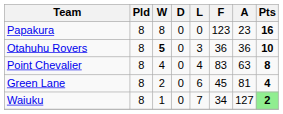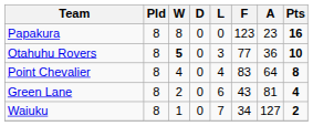 <table class="wikitable" style="text-align:center;">
 <tr>
 <th width=175>Team</th>
 <th width=20 abbr="Played">Pld</th>
 <th width=20 abbr="Won">W</th>
 <th width=20 abbr="Drawn">D</th>
 <th width=20 abbr="Lost">L</th>
 <th width=20 abbr="For">F</th>
 <th width=20 abbr="Against">A</th>
 <th width=20 abbr="Points">Pts</th>
 </tr>
 <tr>
 <td style="text-align:left;"><a href='#'>Papakura</a></td>
 <td>8</td>
 <td>8</td>
 <td>0</td>
 <td>0</td>
 <td>123</td>
 <td>23</td>
 <td><strong>16</strong></td>
 </tr>
 <tr>
 <td style="text-align:left;"><a href='#'>Otahuhu Rovers</a></td>
 <td>8</td>
 <td><strong>5</strong></td>
 <td>0</td>
 <td>3</td>
-<td>36</td>
+<td>77</td>
 <td>36</td>
 <td><strong>10</strong></td>
 </tr>
 <tr>
 <td style="text-align:left;"><a href='#'>Point Chevalier</a></td>
 <td>8</td>
 <td>4</td>
 <td>0</td>
 <td>4</td>
 <td>83</td>
-<td>63</td>
+<td>64</td>
 <td><strong>8</strong></td>
 </tr>
 <tr>
 <td style="text-align:left;"><a href='#'>Green Lane</a></td>
 <td>8</td>
 <td>2</td>
 <td>0</td>
 <td>6</td>
-<td>45</td>
+<td>43</td>
 <td>81</td>
 <td><strong>4</strong></td>
 </tr>
 <tr>
 <td style="text-align:left;"><a href='#'>Waiuku</a></td>
 <td>8</td>
 <td>1</td>
 <td>0</td>
 <td>7</td>
 <td>34</td>
 <td>127</td>
-<td style="background: lightgreen;"><strong>2</strong></td>
+<td><strong>2</strong></td>
 </tr>
 <tr>
 </tr>
 </table>
